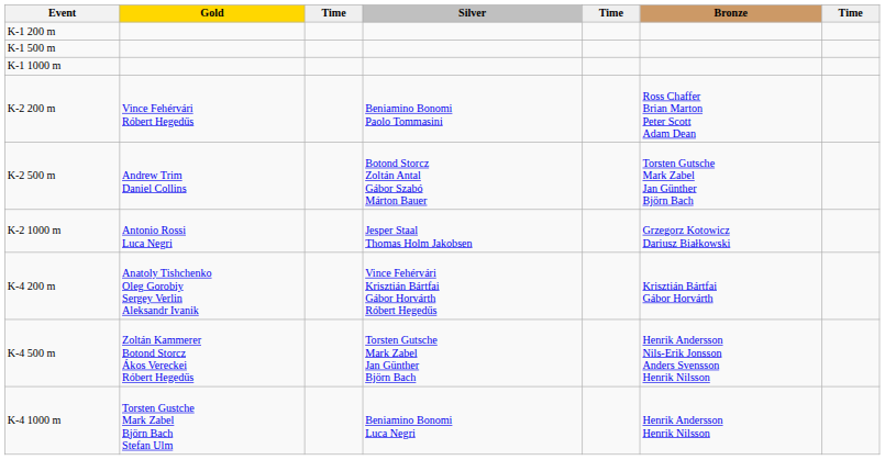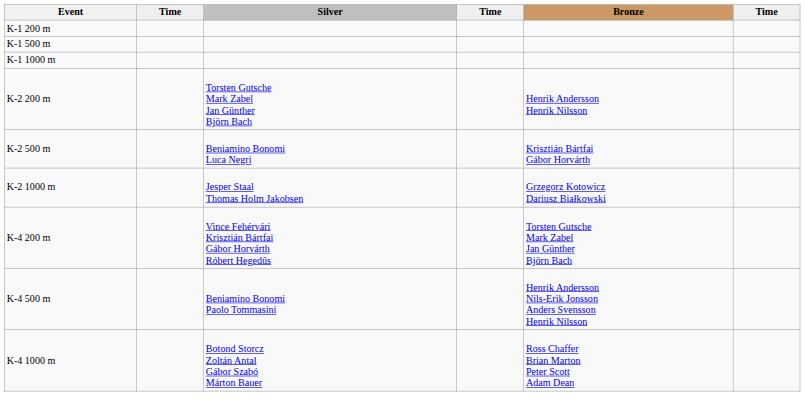 <table class="wikitable" style="width:100%;">
 <tr>
 <th>Event</th>
-<td style="text-align:center; background:gold;"><strong>Gold</strong></td>
 <td style="text-align:center; background:#efefef;"><strong>Time</strong></td>
 <td style="text-align:center; background:silver;"><strong>Silver</strong></td>
 <td style="text-align:center; background:#efefef;"><strong>Time</strong></td>
 <td style="text-align:center; background:#c96;"><strong>Bronze</strong></td>
 <td style="text-align:center; background:#efefef;"><strong>Time</strong></td>
 </tr>
 <tr>
 <td>K-1 200 m</td>
 <td></td>
 <td></td>
 <td></td>
 <td></td>
 <td></td>
-<td></td>
 </tr>
 <tr>
 <td>K-1 500 m</td>
-<td></td>
 <td></td>
 <td></td>
 <td></td>
 <td></td>
 <td></td>
 </tr>
 <tr>
 <td>K-1 1000 m</td>
 <td></td>
 <td></td>
 <td></td>
 <td></td>
 <td></td>
-<td></td>
 </tr>
 <tr>
 <td>K-2 200 m</td>
-<td><br><a href='#'>Vince Fehérvári</a><br><a href='#'>Róbert Hegedűs</a></td>
 <td></td>
-<td><br><a href='#'>Beniamino Bonomi</a><br><a href='#'>Paolo Tommasini</a></td>
+<td><br><a href='#'>Torsten Gutsche</a><br><a href='#'>Mark Zabel</a><br><a href='#'>Jan Günther</a><br><a href='#'>Björn Bach</a></td>
 <td></td>
-<td><br><a href='#'>Ross Chaffer</a><br><a href='#'>Brian Marton</a><br><a href='#'>Peter Scott</a><br><a href='#'>Adam Dean</a></td>
+<td><br><a href='#'>Henrik Andersson</a><br><a href='#'>Henrik Nilsson</a></td>
 <td></td>
 </tr>
 <tr>
 <td>K-2 500 m</td>
-<td><br><a href='#'>Andrew Trim</a><br><a href='#'>Daniel Collins</a></td>
 <td></td>
-<td><br><a href='#'>Botond Storcz</a><br><a href='#'>Zoltán Antal</a><br><a href='#'>Gábor Szabó</a><br><a href='#'>Márton Bauer</a></td>
+<td><br><a href='#'>Beniamino Bonomi</a><br><a href='#'>Luca Negri</a></td>
 <td></td>
-<td><br><a href='#'>Torsten Gutsche</a><br><a href='#'>Mark Zabel</a><br><a href='#'>Jan Günther</a><br><a href='#'>Björn Bach</a></td>
+<td><br><a href='#'>Krisztián Bártfai</a><br><a href='#'>Gábor Horvárth</a></td>
 <td></td>
 </tr>
 <tr>
 <td>K-2 1000 m</td>
-<td><br><a href='#'>Antonio Rossi</a><br><a href='#'>Luca Negri</a></td>
 <td></td>
 <td><br><a href='#'>Jesper Staal</a><br><a href='#'>Thomas Holm Jakobsen</a></td>
 <td></td>
 <td><br><a href='#'>Grzegorz Kotowicz</a><br><a href='#'>Dariusz Białkowski</a></td>
 <td></td>
 </tr>
 <tr>
 <td>K-4 200 m</td>
-<td><br><a href='#'>Anatoly Tishchenko</a><br><a href='#'>Oleg Gorobiy</a><br><a href='#'>Sergey Verlin</a><br><a href='#'>Aleksandr Ivanik</a></td>
 <td></td>
 <td><br><a href='#'>Vince Fehérvári</a><br><a href='#'>Krisztián Bártfai</a><br><a href='#'>Gábor Horvárth</a><br><a href='#'>Róbert Hegedűs</a></td>
 <td></td>
-<td><br><a href='#'>Krisztián Bártfai</a><br><a href='#'>Gábor Horvárth</a></td>
+<td><br><a href='#'>Torsten Gutsche</a><br><a href='#'>Mark Zabel</a><br><a href='#'>Jan Günther</a><br><a href='#'>Björn Bach</a></td>
 <td></td>
 </tr>
 <tr>
 <td>K-4 500 m</td>
-<td><br><a href='#'>Zoltán Kammerer</a><br><a href='#'>Botond Storcz</a><br><a href='#'>Ákos Vereckei</a><br><a href='#'>Róbert Hegedűs</a></td>
 <td></td>
-<td><br><a href='#'>Torsten Gutsche</a><br><a href='#'>Mark Zabel</a><br><a href='#'>Jan Günther</a><br><a href='#'>Björn Bach</a></td>
+<td><br><a href='#'>Beniamino Bonomi</a><br><a href='#'>Paolo Tommasini</a></td>
 <td></td>
 <td><br><a href='#'>Henrik Andersson</a><br><a href='#'>Nils-Erik Jonsson</a><br><a href='#'>Anders Svensson</a><br><a href='#'>Henrik Nilsson</a></td>
 <td></td>
 </tr>
 <tr>
 <td>K-4 1000 m</td>
-<td><br><a href='#'>Torsten Gustche</a><br><a href='#'>Mark Zabel</a><br><a href='#'>Björn Bach</a><br><a href='#'>Stefan Ulm</a></td>
 <td></td>
-<td><br><a href='#'>Beniamino Bonomi</a><br><a href='#'>Luca Negri</a></td>
+<td><br><a href='#'>Botond Storcz</a><br><a href='#'>Zoltán Antal</a><br><a href='#'>Gábor Szabó</a><br><a href='#'>Márton Bauer</a></td>
 <td></td>
-<td><br><a href='#'>Henrik Andersson</a><br><a href='#'>Henrik Nilsson</a></td>
+<td><br><a href='#'>Ross Chaffer</a><br><a href='#'>Brian Marton</a><br><a href='#'>Peter Scott</a><br><a href='#'>Adam Dean</a></td>
 <td></td>
 </tr>
 </table>
